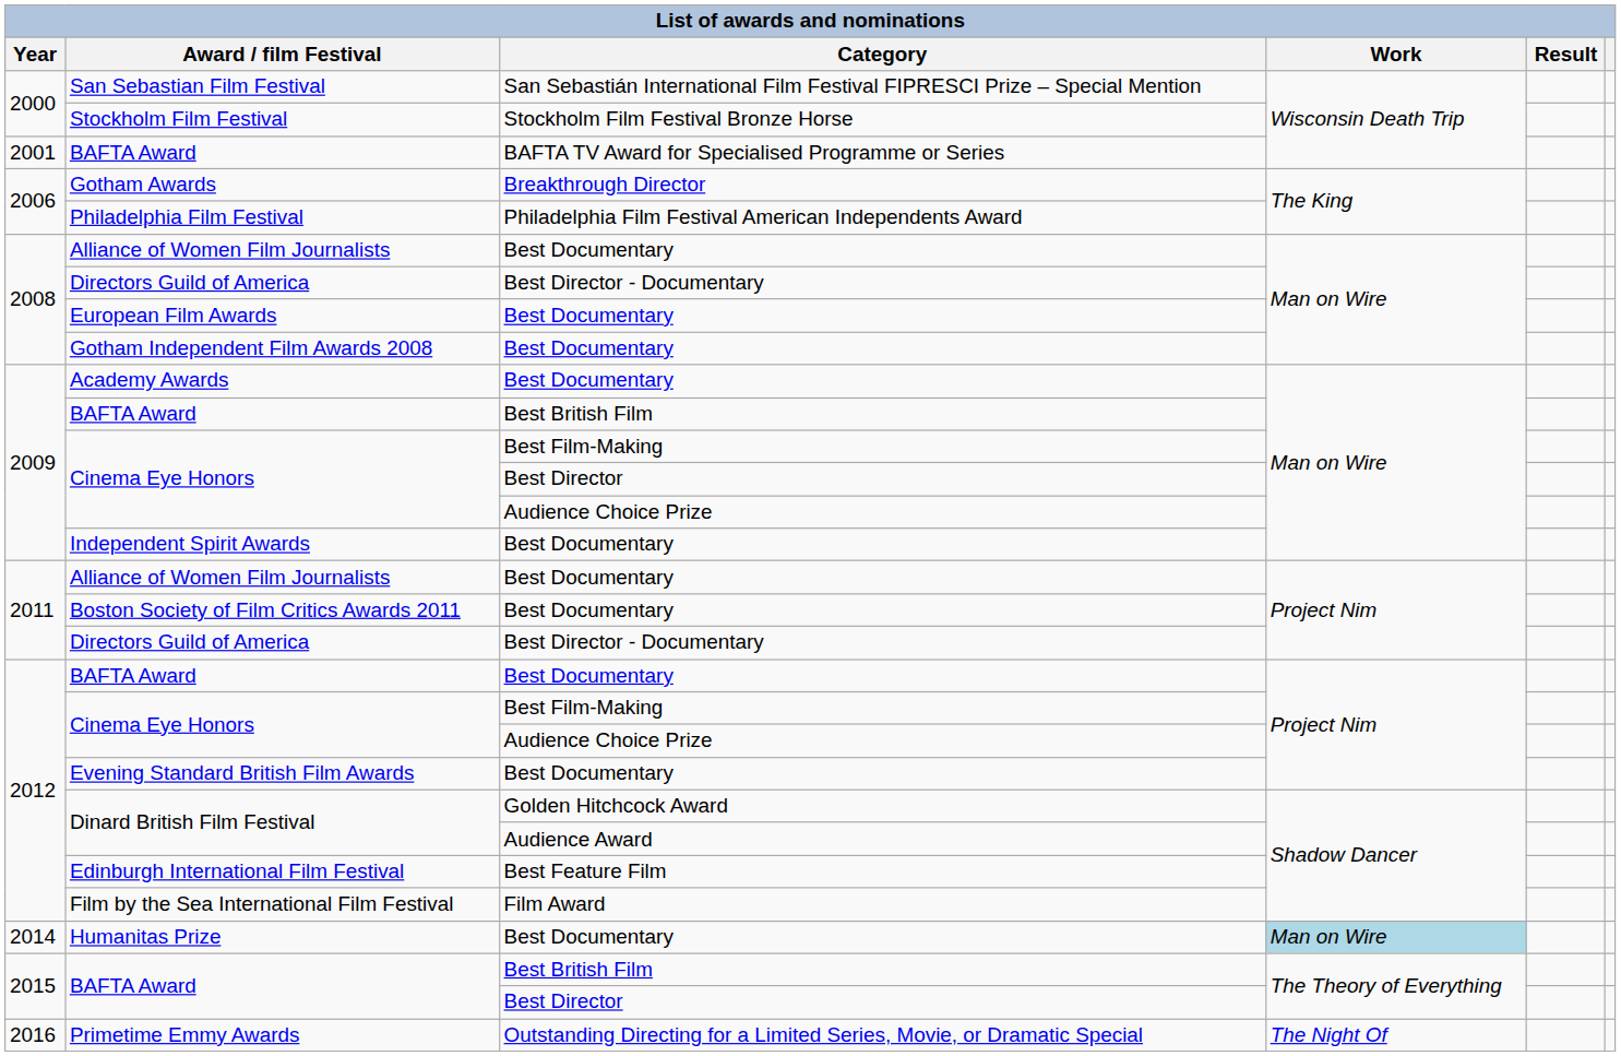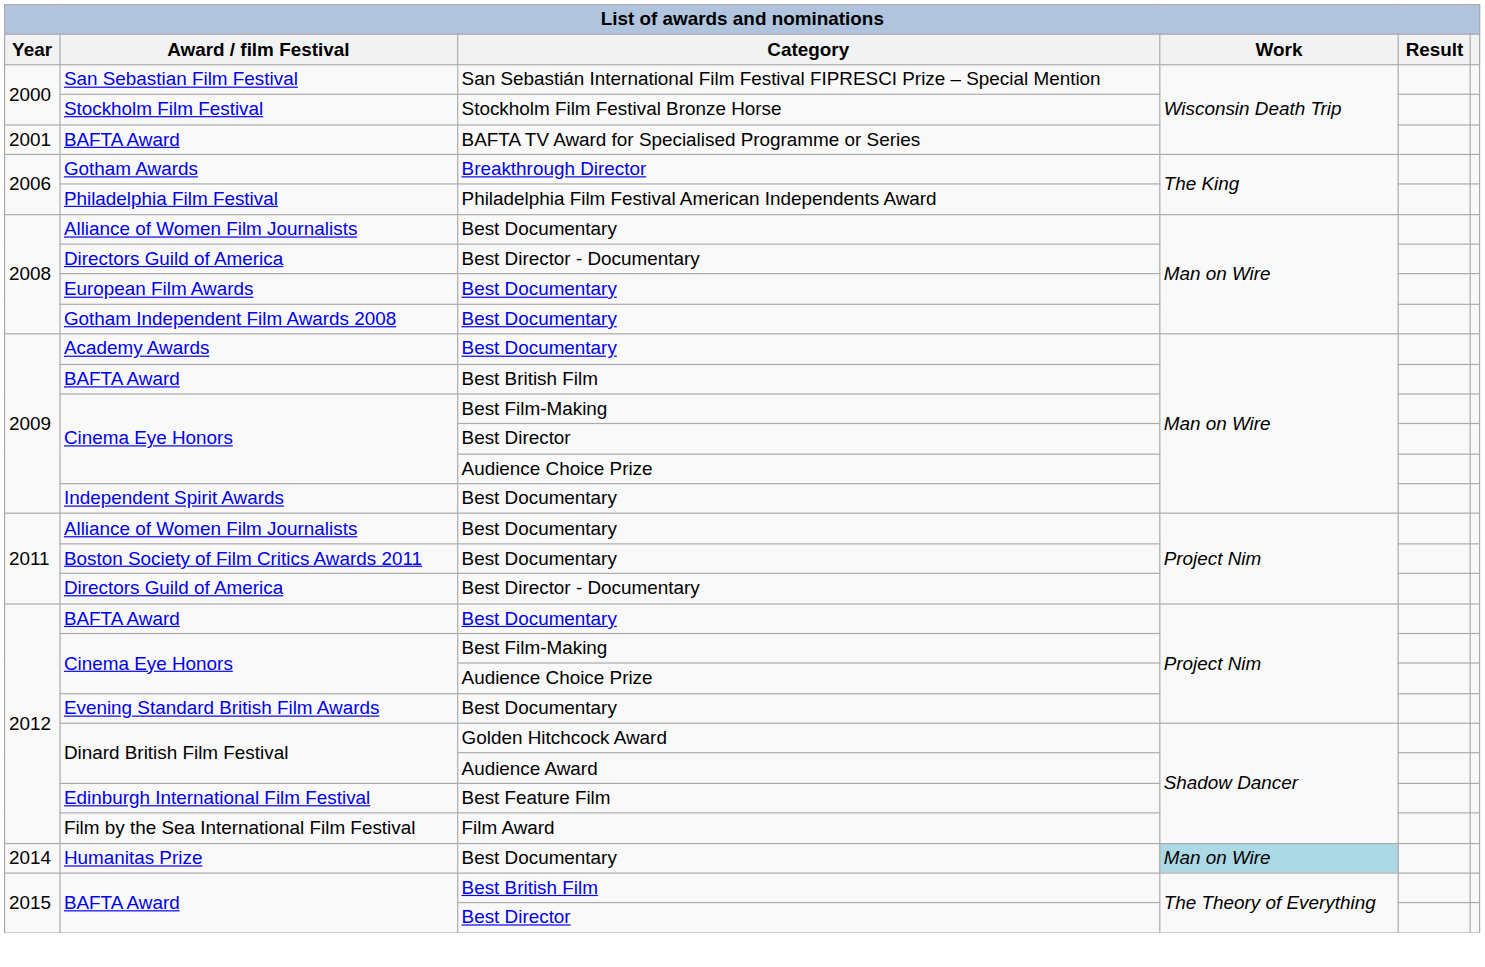 <table class="wikitable sortable" width="99%">
 <tr style="background:#ccc; vertical-align:bottom;">
 <th colspan="6" style="background: LightSteelBlue;">List of awards and nominations</th>
 </tr>
 <tr style="background:#ccc; text-align:center;">
 <th>Year</th>
 <th>Award / film Festival</th>
 <th>Category</th>
 <th>Work</th>
 <th>Result</th>
 <th class="unsortable"></th>
 </tr>
 <tr>
 <td rowspan=2>2000</td>
 <td><a href='#'>San Sebastian Film Festival</a></td>
 <td>San Sebastián International Film Festival FIPRESCI Prize – Special Mention</td>
 <td rowspan=3><em>Wisconsin Death Trip</em></td>
 <td></td>
 </tr>
 <tr>
 <td><a href='#'>Stockholm Film Festival</a></td>
 <td>Stockholm Film Festival Bronze Horse</td>
 <td></td>
 <td></td>
 </tr>
 <tr>
 <td>2001</td>
 <td><a href='#'>BAFTA Award</a></td>
 <td>BAFTA TV Award for Specialised Programme or Series</td>
 <td></td>
 <td></td>
 </tr>
 <tr>
 <td rowspan=2>2006</td>
 <td><a href='#'>Gotham Awards</a></td>
 <td><a href='#'>Breakthrough Director</a></td>
 <td rowspan=2><em>The King</em></td>
 <td></td>
 <td></td>
 </tr>
 <tr>
 <td><a href='#'>Philadelphia Film Festival</a></td>
 <td>Philadelphia Film Festival American Independents Award</td>
 <td></td>
 <td></td>
 </tr>
 <tr>
 <td rowspan=4>2008</td>
 <td><a href='#'>Alliance of Women Film Journalists</a></td>
 <td>Best Documentary</td>
 <td rowspan=4><em>Man on Wire</em></td>
 <td></td>
 <td style="text-align:center;"></td>
 </tr>
 <tr>
 <td><a href='#'>Directors Guild of America</a></td>
 <td>Best Director - Documentary</td>
 <td></td>
 <td></td>
 </tr>
 <tr>
 <td><a href='#'>European Film Awards</a></td>
 <td><a href='#'>Best Documentary</a></td>
 <td></td>
 <td></td>
 </tr>
 <tr>
 <td><a href='#'>Gotham Independent Film Awards 2008</a></td>
 <td><a href='#'>Best Documentary</a></td>
 <td></td>
 <td></td>
 </tr>
 <tr>
 <td rowspan=6>2009</td>
 <td><a href='#'>Academy Awards</a></td>
 <td><a href='#'>Best Documentary</a></td>
 <td rowspan=6><em>Man on Wire</em></td>
 <td></td>
 <td style="text-align:center;"></td>
 </tr>
 <tr>
 <td><a href='#'>BAFTA Award</a></td>
 <td>Best British Film</td>
 <td></td>
 <td style="text-align:center;"></td>
 </tr>
 <tr>
 <td rowspan=3><a href='#'>Cinema Eye Honors</a></td>
 <td>Best Film-Making</td>
 <td></td>
 <td style="text-align:center;"></td>
 </tr>
 <tr>
 <td>Best Director</td>
 <td></td>
 <td></td>
 </tr>
 <tr>
 <td>Audience Choice Prize</td>
 <td></td>
 <td></td>
 </tr>
 <tr>
 <td><a href='#'>Independent Spirit Awards</a></td>
 <td>Best Documentary</td>
 <td></td>
 <td style="text-align:center;"></td>
 </tr>
 <tr>
 <td rowspan=3>2011</td>
 <td><a href='#'>Alliance of Women Film Journalists</a></td>
 <td>Best Documentary</td>
 <td rowspan=3><em>Project Nim</em></td>
 <td></td>
 <td></td>
 </tr>
 <tr>
 <td><a href='#'>Boston Society of Film Critics Awards 2011</a></td>
 <td>Best Documentary</td>
 <td></td>
 <td style="text-align:center;"></td>
 </tr>
 <tr>
 <td><a href='#'>Directors Guild of America</a></td>
 <td>Best Director - Documentary</td>
 <td></td>
 <td style="text-align:center;"></td>
 </tr>
 <tr>
 <td rowspan=8>2012</td>
 <td><a href='#'>BAFTA Award</a></td>
 <td><a href='#'>Best Documentary</a></td>
 <td rowspan=4><em>Project Nim</em></td>
 <td></td>
 <td></td>
 </tr>
 <tr>
 <td rowspan=2><a href='#'>Cinema Eye Honors</a></td>
 <td>Best Film-Making</td>
 <td></td>
 <td></td>
 </tr>
 <tr>
 <td>Audience Choice Prize</td>
 <td></td>
 <td></td>
 </tr>
 <tr>
 <td><a href='#'>Evening Standard British Film Awards</a></td>
 <td>Best Documentary</td>
 <td></td>
 <td></td>
 </tr>
 <tr>
 <td rowspan=2>Dinard British Film Festival</td>
 <td>Golden Hitchcock Award</td>
 <td rowspan=4><em>Shadow Dancer</em></td>
 <td></td>
 <td style="text-align:center;"></td>
 </tr>
 <tr>
 <td>Audience Award</td>
 <td></td>
 <td style="text-align:center;"></td>
 </tr>
 <tr>
 <td><a href='#'>Edinburgh International Film Festival</a></td>
 <td>Best Feature Film</td>
 <td></td>
 <td></td>
 </tr>
 <tr>
 <td>Film by the Sea International Film Festival</td>
 <td>Film Award</td>
 <td></td>
 <td></td>
 </tr>
 <tr>
 <td>2014</td>
 <td><a href='#'>Humanitas Prize</a></td>
 <td>Best Documentary</td>
 <td style="background: lightblue;"><em>Man on Wire</em></td>
 <td></td>
 <td></td>
 </tr>
 <tr>
 <td rowspan=2>2015</td>
 <td rowspan=2><a href='#'>BAFTA Award</a></td>
 <td><a href='#'>Best British Film</a></td>
 <td rowspan=2><em>The Theory of Everything</em></td>
 <td></td>
 <td style="text-align:center;"></td>
 </tr>
 <tr>
 <td><a href='#'>Best Director</a></td>
 <td></td>
 <td></td>
 </tr>
 <tr>
-<td>2016</td>
-<td><a href='#'>Primetime Emmy Awards</a></td>
-<td><a href='#'>Outstanding Directing for a Limited Series, Movie, or Dramatic Special</a></td>
-<td><em><a href='#'>The Night Of</a></em></td>
-<td></td>
-<td></td>
-</tr>
-<tr>
 </tr>
 </table>
